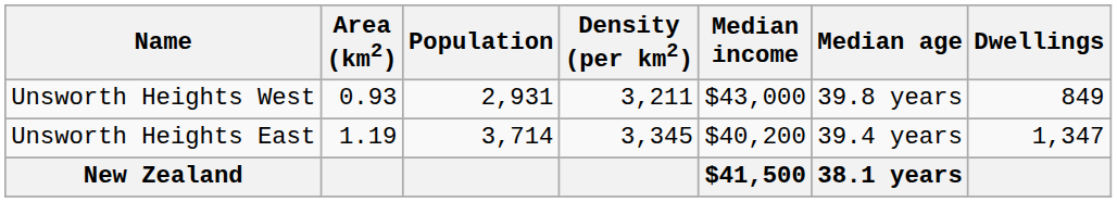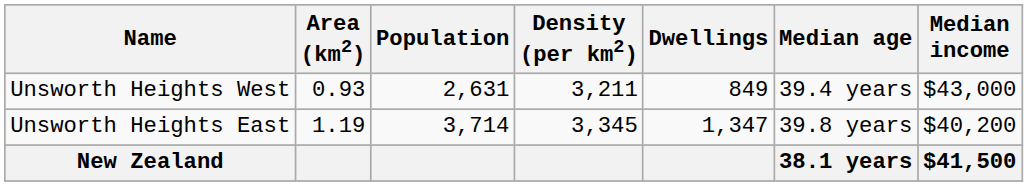 <table class="wikitable">
 <tr>
 <th>Name</th>
 <th>Area<br>(km<sup>2</sup>)</th>
 <th>Population</th>
 <th>Density<br>(per km<sup>2</sup>)</th>
+<th>Dwellings</th>
+<th>Median age</th>
 <th>Median<br>income</th>
-<th>Median age</th>
-<th>Dwellings</th>
 </tr>
 <tr>
 <td>Unsworth Heights West</td>
 <td style="text-align:right;">0.93</td>
-<td style="text-align:right;">2,931</td>
+<td style="text-align:right;">2,631</td>
 <td style="text-align:right;">3,211</td>
+<td style="text-align:right;">849</td>
+<td>39.4 years</td>
 <td>$43,000</td>
-<td>39.8 years</td>
-<td style="text-align:right;">849</td>
 </tr>
 <tr>
 <td>Unsworth Heights East</td>
 <td style="text-align:right;">1.19</td>
 <td style="text-align:right;">3,714</td>
 <td style="text-align:right;">3,345</td>
+<td style="text-align:right;">1,347</td>
+<td>39.8 years</td>
 <td>$40,200</td>
-<td>39.4 years</td>
-<td style="text-align:right;">1,347</td>
 </tr>
 <tr>
 <th>New Zealand</th>
 <th></th>
 <th></th>
 <th></th>
+<th></th>
+<th>38.1 years</th>
 <th style="text-align:left;">$41,500</th>
-<th>38.1 years</th>
-<th></th>
 </tr>
 </table>
